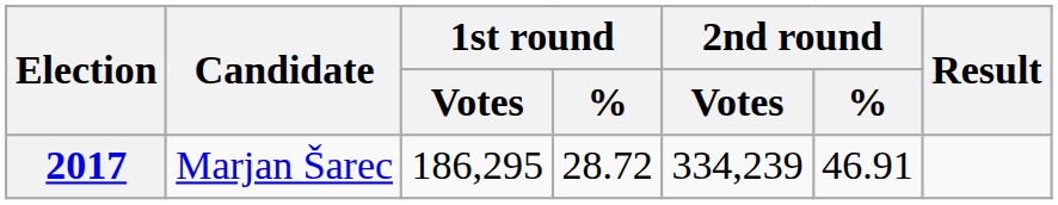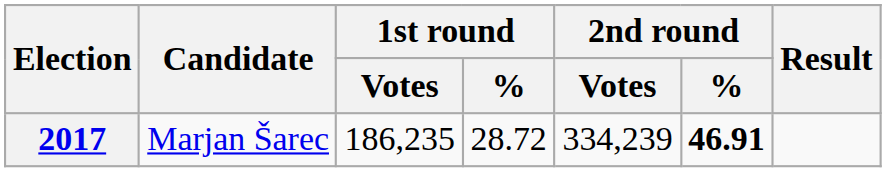 <table class=wikitable style=text-align:right>
 <tr>
 <th rowspan=2>Election</th>
 <th rowspan=2>Candidate</th>
 <th colspan=2>1st round</th>
 <th colspan=2>2nd round</th>
 <th rowspan=2>Result</th>
 </tr>
 <tr>
 <th>Votes</th>
 <th>%</th>
 <th>Votes</th>
 <th>%</th>
 </tr>
 <tr>
 <th><a href='#'>2017</a></th>
 <td><a href='#'>Marjan Šarec</a></td>
-<td>186,295</td>
+<td>186,235</td>
 <td>28.72</td>
 <td>334,239</td>
-<td>46.91</td>
+<td><strong>46.91</strong></td>
 <td></td>
 </tr>
 </table>
